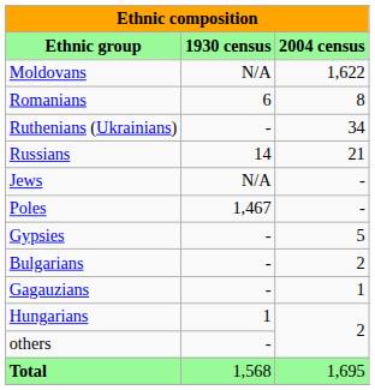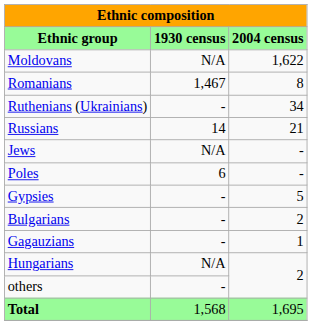 <table class="wikitable">
 <tr ---->
 <td colspan="4" align="center" bgcolor="#FFA500"><strong>Ethnic composition</strong></td>
 </tr>
 <tr ---->
 <td align="center" bgcolor="#98FB98"><strong>Ethnic group</strong></td>
 <td align="center" bgcolor="#98FB98"><strong>1930 census</strong></td>
 <td align="center" bgcolor="#98FB98"><strong>2004 census</strong></td>
 </tr>
 <tr ---->
 <td align=left><a href='#'>Moldovans</a></td>
 <td align=right>N/A</td>
 <td align=right>1,622</td>
 </tr>
 <tr ---->
 <td align=left><a href='#'>Romanians</a></td>
-<td align=right>6</td>
+<td align=right>1,467</td>
 <td align=right>8</td>
 </tr>
 <tr ---->
 <td align=left><a href='#'>Ruthenians</a> (<a href='#'>Ukrainians</a>)</td>
 <td align=right>-</td>
 <td align=right>34</td>
 </tr>
 <tr ---->
 <td align=left><a href='#'>Russians</a></td>
 <td align=right>14</td>
 <td align=right>21</td>
 </tr>
 <tr ---->
 <td align=left><a href='#'>Jews</a></td>
 <td align=right>N/A</td>
 <td align=right>-</td>
 </tr>
 <tr ---->
 <td align=left><a href='#'>Poles</a></td>
-<td align=right>1,467</td>
+<td align=right>6</td>
 <td align=right>-</td>
 </tr>
 <tr ---->
 <td align=left><a href='#'>Gypsies</a></td>
 <td align=right>-</td>
 <td align=right>5</td>
 </tr>
 <tr ---->
 <td align=left><a href='#'>Bulgarians</a></td>
 <td align=right>-</td>
 <td align=right>2</td>
 </tr>
 <tr ---->
 <td align=left><a href='#'>Gagauzians</a></td>
 <td align=right>-</td>
 <td align=right>1</td>
 </tr>
 <tr ---->
 <td align=left><a href='#'>Hungarians</a></td>
-<td align=right>1</td>
+<td align=right>N/A</td>
 <td rowspan="2" align=right>2</td>
 </tr>
 <tr ---->
 <td align=left>others</td>
 <td align=right>-</td>
 </tr>
 <tr ---->
 <td align=left bgcolor="#98FB98"><strong>Total</strong></td>
 <td align=right bgcolor="#98FB98">1,568</td>
 <td align=right bgcolor="#98FB98">1,695</td>
 </tr>
 <tr ---->
 </tr>
 </table>
